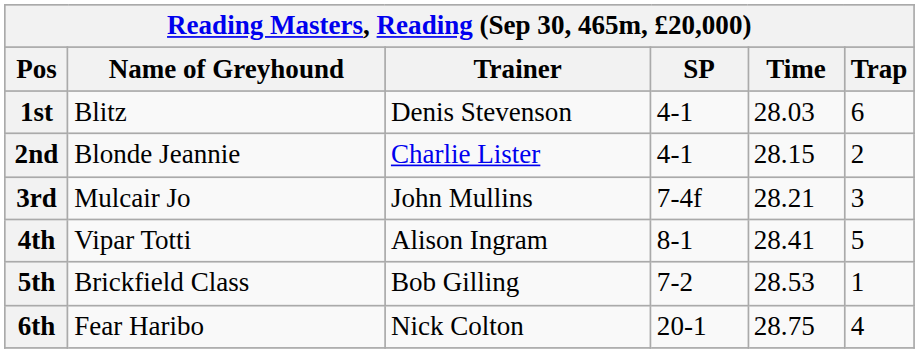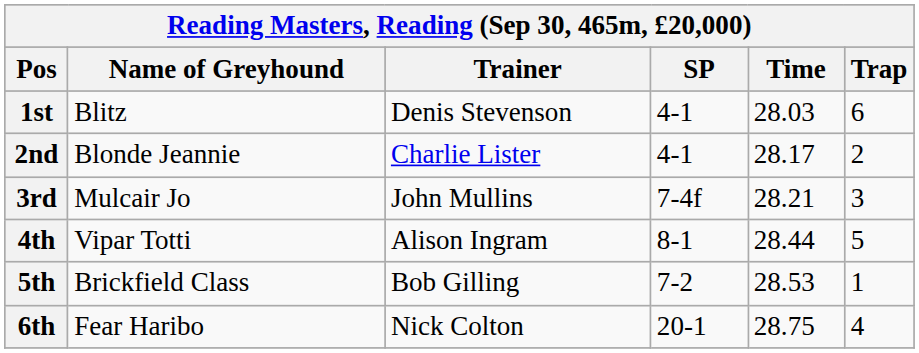 <table class="wikitable">
 <tr>
 <th colspan="6"><a href='#'>Reading Masters</a>, <a href='#'>Reading</a> (Sep 30, 465m, £20,000)</th>
 </tr>
 <tr>
 <th width=30>Pos</th>
 <th width=180>Name of Greyhound</th>
 <th width=150>Trainer</th>
 <th width=50>SP</th>
 <th width=50>Time</th>
 <th width=30>Trap</th>
 </tr>
 <tr>
 <th>1st</th>
 <td>Blitz</td>
 <td>Denis Stevenson</td>
 <td>4-1</td>
 <td>28.03</td>
 <td>6</td>
 </tr>
 <tr>
 <th>2nd</th>
 <td>Blonde Jeannie</td>
 <td><a href='#'>Charlie Lister</a></td>
 <td>4-1</td>
-<td>28.15</td>
+<td>28.17</td>
 <td>2</td>
 </tr>
 <tr>
 <th>3rd</th>
 <td>Mulcair Jo</td>
 <td>John Mullins</td>
 <td>7-4f</td>
 <td>28.21</td>
 <td>3</td>
 </tr>
 <tr>
 <th>4th</th>
 <td>Vipar Totti</td>
 <td>Alison Ingram</td>
 <td>8-1</td>
-<td>28.41</td>
+<td>28.44</td>
 <td>5</td>
 </tr>
 <tr>
 <th>5th</th>
 <td>Brickfield Class</td>
 <td>Bob Gilling</td>
 <td>7-2</td>
 <td>28.53</td>
 <td>1</td>
 </tr>
 <tr>
 <th>6th</th>
 <td>Fear Haribo </td>
 <td>Nick Colton</td>
 <td>20-1</td>
 <td>28.75</td>
 <td>4</td>
 </tr>
 </table>
